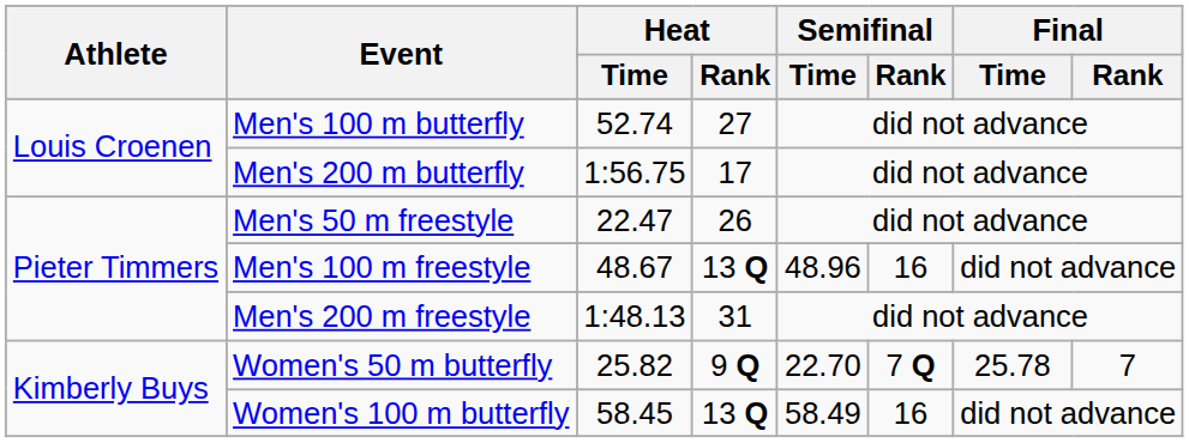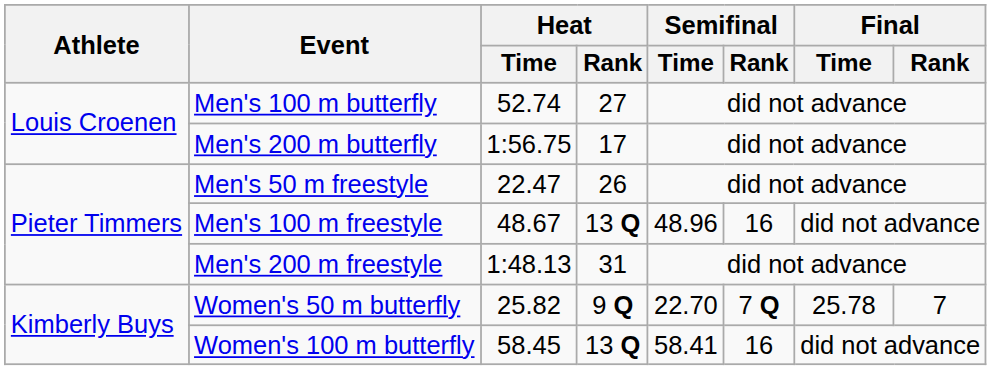 <table class=wikitable style="font-size:90%">
 <tr>
 <th rowspan="2">Athlete</th>
 <th rowspan="2">Event</th>
 <th colspan="2">Heat</th>
 <th colspan="2">Semifinal</th>
 <th colspan="2">Final</th>
 </tr>
 <tr style="font-size:95%">
 <th>Time</th>
 <th>Rank</th>
 <th>Time</th>
 <th>Rank</th>
 <th>Time</th>
 <th>Rank</th>
 </tr>
 <tr align=center>
 <td align=left rowspan=2><a href='#'>Louis Croenen</a></td>
 <td align=left><a href='#'>Men's 100 m butterfly</a></td>
 <td>52.74</td>
 <td>27</td>
 <td colspan=4>did not advance</td>
 </tr>
 <tr align=center>
 <td align=left><a href='#'>Men's 200 m butterfly</a></td>
 <td>1:56.75</td>
 <td>17</td>
 <td colspan=4>did not advance</td>
 </tr>
 <tr align=center>
 <td align=left rowspan=3><a href='#'>Pieter Timmers</a></td>
 <td align=left><a href='#'>Men's 50 m freestyle</a></td>
 <td>22.47</td>
 <td>26</td>
 <td colspan=4>did not advance</td>
 </tr>
 <tr align=center>
 <td align=left><a href='#'>Men's 100 m freestyle</a></td>
 <td>48.67</td>
 <td>13 <strong>Q</strong></td>
 <td>48.96</td>
 <td>16</td>
 <td colspan=2>did not advance</td>
 </tr>
 <tr align=center>
 <td align=left><a href='#'>Men's 200 m freestyle</a></td>
 <td>1:48.13</td>
 <td>31</td>
 <td colspan=4>did not advance</td>
 </tr>
 <tr align=center>
 <td align=left rowspan=2><a href='#'>Kimberly Buys</a></td>
 <td align=left><a href='#'>Women's 50 m butterfly</a></td>
 <td>25.82</td>
 <td>9 <strong>Q</strong></td>
 <td>22.70</td>
 <td>7 <strong>Q</strong></td>
 <td>25.78</td>
 <td>7</td>
 </tr>
 <tr align=center>
 <td align=left><a href='#'>Women's 100 m butterfly</a></td>
 <td>58.45</td>
 <td>13 <strong>Q</strong></td>
-<td>58.49</td>
+<td>58.41</td>
 <td>16</td>
 <td colspan=2>did not advance</td>
 </tr>
 </table>
